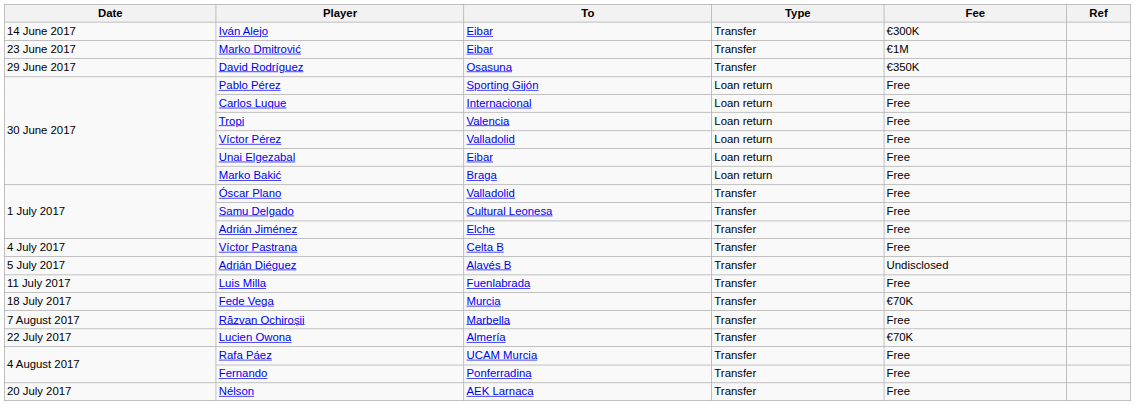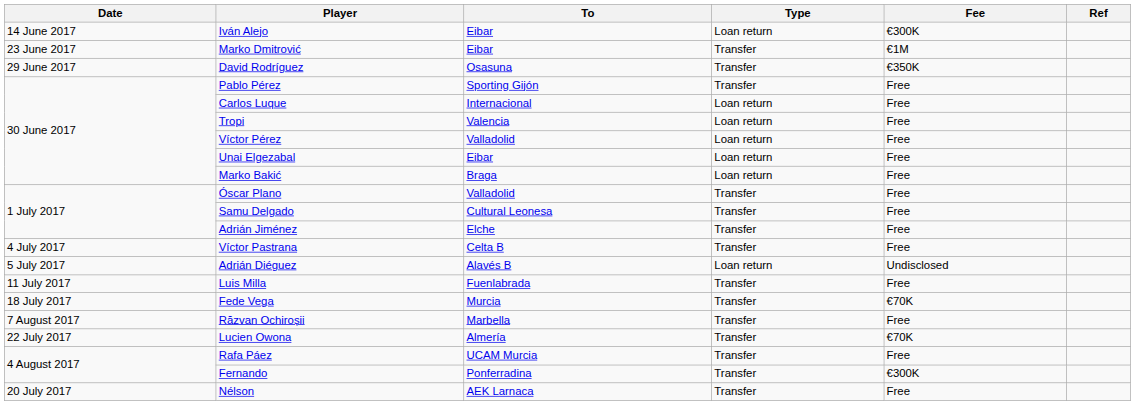 <table class="wikitable" style="width:80%;">
 <tr>
 <th>Date</th>
 <th>Player</th>
 <th>To</th>
 <th>Type</th>
 <th>Fee</th>
 <th>Ref</th>
 </tr>
 <tr>
 <td>14 June 2017</td>
 <td> <a href='#'>Iván Alejo</a></td>
 <td> <a href='#'>Eibar</a></td>
-<td>Transfer</td>
+<td>Loan return</td>
 <td>€300K</td>
 <td></td>
 </tr>
 <tr>
 <td>23 June 2017</td>
 <td> <a href='#'>Marko Dmitrović</a></td>
 <td> <a href='#'>Eibar</a></td>
 <td>Transfer</td>
 <td>€1M</td>
 <td></td>
 </tr>
 <tr>
 <td>29 June 2017</td>
 <td> <a href='#'>David Rodríguez</a></td>
 <td> <a href='#'>Osasuna</a></td>
 <td>Transfer</td>
 <td>€350K</td>
 <td></td>
 </tr>
 <tr>
 <td rowspan="6">30 June 2017</td>
 <td> <a href='#'>Pablo Pérez</a></td>
 <td> <a href='#'>Sporting Gijón</a></td>
-<td>Loan return</td>
+<td>Transfer</td>
 <td>Free</td>
 <td></td>
 </tr>
 <tr>
 <td> <a href='#'>Carlos Luque</a></td>
 <td> <a href='#'>Internacional</a></td>
 <td>Loan return</td>
 <td>Free</td>
 <td></td>
 </tr>
 <tr>
 <td> <a href='#'>Tropi</a></td>
 <td> <a href='#'>Valencia</a></td>
 <td>Loan return</td>
 <td>Free</td>
 <td></td>
 </tr>
 <tr>
 <td> <a href='#'>Víctor Pérez</a></td>
 <td> <a href='#'>Valladolid</a></td>
 <td>Loan return</td>
 <td>Free</td>
 <td></td>
 </tr>
 <tr>
 <td> <a href='#'>Unai Elgezabal</a></td>
 <td> <a href='#'>Eibar</a></td>
 <td>Loan return</td>
 <td>Free</td>
 <td></td>
 </tr>
 <tr>
 <td> <a href='#'>Marko Bakić</a></td>
 <td> <a href='#'>Braga</a></td>
 <td>Loan return</td>
 <td>Free</td>
 <td></td>
 </tr>
 <tr>
 <td rowspan="3">1 July 2017</td>
 <td> <a href='#'>Óscar Plano</a></td>
 <td> <a href='#'>Valladolid</a></td>
 <td>Transfer</td>
 <td>Free</td>
 <td></td>
 </tr>
 <tr>
 <td> <a href='#'>Samu Delgado</a></td>
 <td> <a href='#'>Cultural Leonesa</a></td>
 <td>Transfer</td>
 <td>Free</td>
 <td></td>
 </tr>
 <tr>
 <td> <a href='#'>Adrián Jiménez</a></td>
 <td> <a href='#'>Elche</a></td>
 <td>Transfer</td>
 <td>Free</td>
 <td></td>
 </tr>
 <tr>
 <td>4 July 2017</td>
 <td> <a href='#'>Víctor Pastrana</a></td>
 <td> <a href='#'>Celta B</a></td>
 <td>Transfer</td>
 <td>Free</td>
 <td></td>
 </tr>
 <tr>
 <td>5 July 2017</td>
 <td> <a href='#'>Adrián Diéguez</a></td>
 <td> <a href='#'>Alavés B</a></td>
-<td>Transfer</td>
+<td>Loan return</td>
 <td>Undisclosed</td>
 <td></td>
 </tr>
 <tr>
 <td>11 July 2017</td>
 <td> <a href='#'>Luis Milla</a></td>
 <td> <a href='#'>Fuenlabrada</a></td>
 <td>Transfer</td>
 <td>Free</td>
 <td></td>
 </tr>
 <tr>
 <td>18 July 2017</td>
 <td> <a href='#'>Fede Vega</a></td>
 <td> <a href='#'>Murcia</a></td>
 <td>Transfer</td>
 <td>€70K</td>
 <td></td>
 </tr>
 <tr>
 <td>7 August 2017</td>
 <td> <a href='#'>Răzvan Ochiroșii</a></td>
 <td> <a href='#'>Marbella</a></td>
 <td>Transfer</td>
 <td>Free</td>
 <td></td>
 </tr>
 <tr>
 <td>22 July 2017</td>
 <td> <a href='#'>Lucien Owona</a></td>
 <td> <a href='#'>Almería</a></td>
 <td>Transfer</td>
 <td>€70K</td>
 <td></td>
 </tr>
 <tr>
 <td rowspan="2">4 August 2017</td>
 <td> <a href='#'>Rafa Páez</a></td>
 <td> <a href='#'>UCAM Murcia</a></td>
 <td>Transfer</td>
 <td>Free</td>
 <td></td>
 </tr>
 <tr>
 <td> <a href='#'>Fernando</a></td>
 <td> <a href='#'>Ponferradina</a></td>
 <td>Transfer</td>
-<td>Free</td>
+<td>€300K</td>
 <td></td>
 </tr>
 <tr>
 <td>20 July 2017</td>
 <td> <a href='#'>Nélson</a></td>
 <td> <a href='#'>AEK Larnaca</a></td>
 <td>Transfer</td>
 <td>Free</td>
 <td></td>
 </tr>
 </table>
